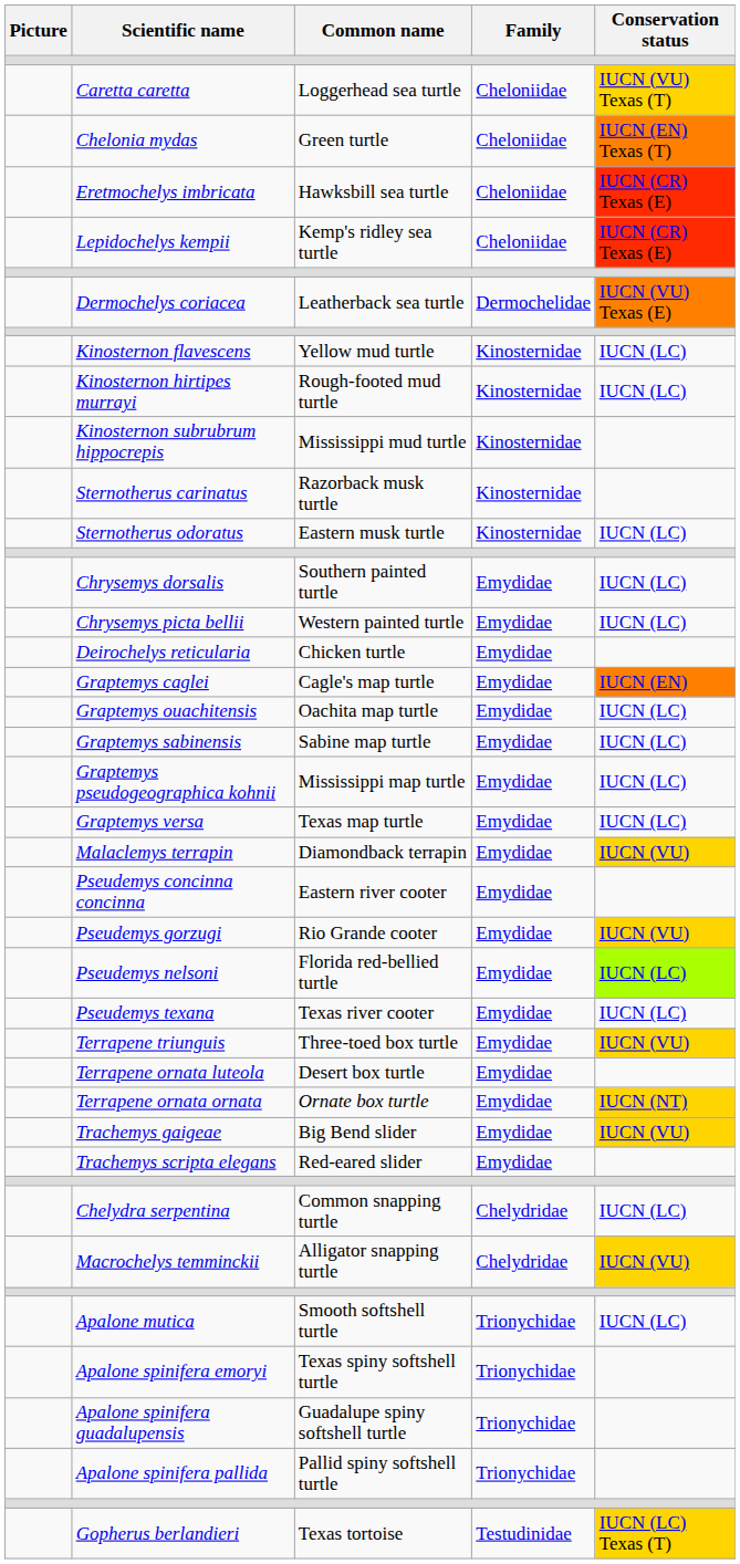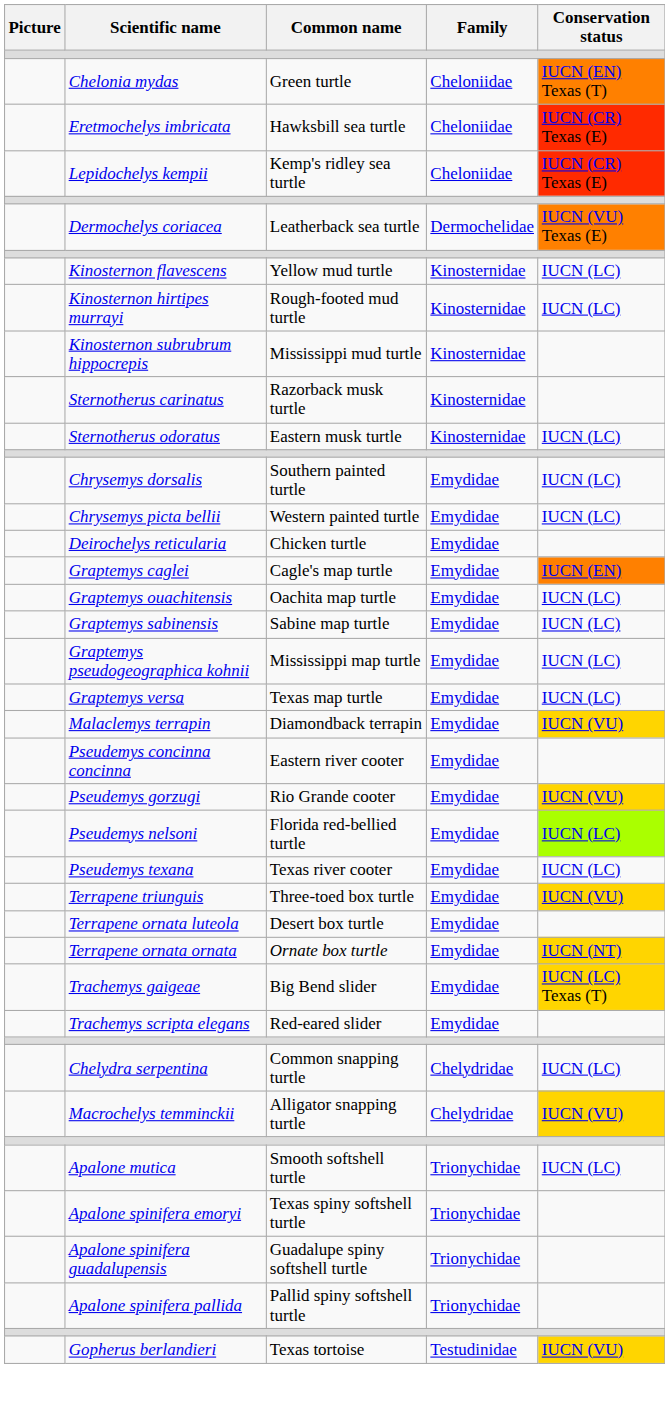 <table class="wikitable sortable mw-collapsible" style="width: 100%;">
 <tr>
 <th class=unsortable>Picture</th>
 <th>Scientific name</th>
 <th>Common name</th>
 <th>Family</th>
 <th>Conservation status</th>
 </tr>
 <tr>
 <th colspan="5"style="background:#dddddd;"></th>
-</tr>
-<tr>
-<td></td>
-<td><em><a href='#'>Caretta caretta</a></em></td>
-<td>Loggerhead sea turtle</td>
-<td><a href='#'>Cheloniidae</a></td>
-<td style="background: #FFD500;"><a href='#'>IUCN (VU)</a><br>Texas (T)</td>
 </tr>
 <tr>
 <td></td>
 <td><em><a href='#'>Chelonia mydas</a></em></td>
 <td>Green turtle</td>
 <td><a href='#'>Cheloniidae</a></td>
 <td style="background: #FF8000;"><a href='#'>IUCN (EN)</a><br>Texas (T)</td>
 </tr>
 <tr>
 <td></td>
 <td><em><a href='#'>Eretmochelys imbricata</a></em></td>
 <td>Hawksbill sea turtle</td>
 <td><a href='#'>Cheloniidae</a></td>
 <td style="background: #FF2A00;"><a href='#'>IUCN (CR)</a><br>Texas (E)</td>
 </tr>
 <tr>
 <td></td>
 <td><em><a href='#'>Lepidochelys kempii</a></em></td>
 <td>Kemp's ridley sea turtle</td>
 <td><a href='#'>Cheloniidae</a></td>
 <td style="background: #FF2A00;"><a href='#'>IUCN (CR)</a><br>Texas (E)</td>
 </tr>
 <tr>
 <th colspan="5"style="background:#dddddd;"></th>
 </tr>
 <tr>
 <td></td>
 <td><em><a href='#'>Dermochelys coriacea</a></em></td>
 <td>Leatherback sea turtle</td>
 <td><a href='#'>Dermochelidae</a></td>
 <td style="background: #FF8000;"><a href='#'>IUCN (VU)</a><br>Texas (E)</td>
 </tr>
 <tr>
 <th colspan="5"style="background:#dddddd;"></th>
 </tr>
 <tr>
 <td></td>
 <td><em><a href='#'>Kinosternon flavescens</a></em></td>
 <td>Yellow mud turtle</td>
 <td><a href='#'>Kinosternidae</a></td>
 <td><a href='#'>IUCN (LC)</a></td>
 </tr>
 <tr>
 <td></td>
 <td><em><a href='#'>Kinosternon hirtipes murrayi</a></em></td>
 <td>Rough-footed mud turtle</td>
 <td><a href='#'>Kinosternidae</a></td>
 <td><a href='#'>IUCN (LC)</a></td>
 </tr>
 <tr>
 <td></td>
 <td><em><a href='#'>Kinosternon subrubrum hippocrepis</a></em></td>
 <td>Mississippi mud turtle</td>
 <td><a href='#'>Kinosternidae</a></td>
 <td></td>
 </tr>
 <tr>
 <td></td>
 <td><em><a href='#'>Sternotherus carinatus</a></em></td>
 <td>Razorback musk turtle</td>
 <td><a href='#'>Kinosternidae</a></td>
 <td></td>
 </tr>
 <tr>
 <td></td>
 <td><em> <a href='#'>Sternotherus odoratus</a></em></td>
 <td>Eastern musk turtle</td>
 <td><a href='#'>Kinosternidae</a></td>
 <td><a href='#'>IUCN (LC)</a></td>
 </tr>
 <tr>
 <th colspan="5"style="background:#dddddd;"></th>
 </tr>
 <tr>
 <td></td>
 <td><em><a href='#'>Chrysemys dorsalis</a></em></td>
 <td>Southern painted turtle</td>
 <td><a href='#'>Emydidae</a></td>
 <td><a href='#'>IUCN (LC)</a></td>
 </tr>
 <tr>
 <td></td>
 <td><em><a href='#'>Chrysemys picta bellii</a></em></td>
 <td>Western painted turtle</td>
 <td><a href='#'>Emydidae</a></td>
 <td><a href='#'>IUCN (LC)</a></td>
 </tr>
 <tr>
 <td></td>
 <td><em><a href='#'>Deirochelys reticularia</a></em></td>
 <td>Chicken turtle</td>
 <td><a href='#'>Emydidae</a></td>
 <td></td>
 </tr>
 <tr>
 <td></td>
 <td><em><a href='#'>Graptemys caglei</a></em></td>
 <td>Cagle's map turtle</td>
 <td><a href='#'>Emydidae</a></td>
 <td style="background: #FF8000;"><a href='#'>IUCN (EN)</a></td>
 </tr>
 <tr>
 <td></td>
 <td><em><a href='#'>Graptemys ouachitensis</a></em></td>
 <td>Oachita map turtle</td>
 <td><a href='#'>Emydidae</a></td>
 <td><a href='#'>IUCN (LC)</a></td>
 </tr>
 <tr>
 <td></td>
 <td><em><a href='#'>Graptemys sabinensis</a></em></td>
 <td>Sabine map turtle</td>
 <td><a href='#'>Emydidae</a></td>
 <td><a href='#'>IUCN (LC)</a></td>
 </tr>
 <tr>
 <td></td>
 <td><em><a href='#'>Graptemys pseudogeographica kohnii</a></em></td>
 <td>Mississippi map turtle</td>
 <td><a href='#'>Emydidae</a></td>
 <td><a href='#'>IUCN (LC)</a></td>
 </tr>
 <tr>
 <td></td>
 <td><em><a href='#'>Graptemys versa</a></em></td>
 <td>Texas map turtle</td>
 <td><a href='#'>Emydidae</a></td>
 <td><a href='#'>IUCN (LC)</a></td>
 </tr>
 <tr>
 <td></td>
 <td><em><a href='#'>Malaclemys terrapin</a></em></td>
 <td>Diamondback terrapin</td>
 <td><a href='#'>Emydidae</a></td>
 <td style="background: #FFD500;"><a href='#'>IUCN (VU)</a></td>
 </tr>
 <tr>
 <td></td>
 <td><em><a href='#'>Pseudemys concinna concinna</a></em></td>
 <td>Eastern river cooter</td>
 <td><a href='#'>Emydidae</a></td>
 <td></td>
 </tr>
 <tr>
 <td></td>
 <td><em><a href='#'>Pseudemys gorzugi</a></em></td>
 <td>Rio Grande cooter</td>
 <td><a href='#'>Emydidae</a></td>
 <td style="background: #FFD500;"><a href='#'>IUCN (VU)</a></td>
 </tr>
 <tr>
 <td></td>
 <td><em><a href='#'>Pseudemys nelsoni</a></em></td>
 <td>Florida red-bellied turtle</td>
 <td><a href='#'>Emydidae</a></td>
 <td style="background: #AAFF00;"><a href='#'>IUCN (LC)</a><br></td>
 </tr>
 <tr>
 <td></td>
 <td><em><a href='#'>Pseudemys texana</a></em></td>
 <td>Texas river cooter</td>
 <td><a href='#'>Emydidae</a></td>
 <td><a href='#'>IUCN (LC)</a></td>
 </tr>
 <tr>
 <td></td>
 <td><em><a href='#'>Terrapene triunguis</a></em></td>
 <td>Three-toed box turtle</td>
 <td><a href='#'>Emydidae</a></td>
 <td style="background: #FFD500;"><a href='#'>IUCN (VU)</a></td>
 </tr>
 <tr>
 <td></td>
 <td><em><a href='#'>Terrapene ornata luteola</a></em></td>
 <td>Desert box turtle</td>
 <td><a href='#'>Emydidae</a></td>
 <td></td>
 </tr>
 <tr>
 <td></td>
 <td><em><a href='#'>Terrapene ornata ornata</a></em></td>
 <td><em>Ornate box turtle</em></td>
 <td><a href='#'>Emydidae</a></td>
 <td style="background: #FFD500;"><a href='#'>IUCN (NT)</a></td>
 </tr>
 <tr>
 <td></td>
 <td><em><a href='#'>Trachemys gaigeae</a></em></td>
 <td>Big Bend slider</td>
 <td><a href='#'>Emydidae</a></td>
-<td style="background: #FFD500;"><a href='#'>IUCN (VU)</a></td>
+<td style="background: #FFD500;"><a href='#'>IUCN (LC)</a><br>Texas (T)</td>
 </tr>
 <tr>
 <td></td>
 <td><em><a href='#'>Trachemys scripta elegans</a></em></td>
 <td>Red-eared slider</td>
 <td><a href='#'>Emydidae</a></td>
 <td></td>
 </tr>
 <tr>
 <th colspan="5"style="background:#dddddd;"></th>
 </tr>
 <tr>
 <td></td>
 <td><em><a href='#'>Chelydra serpentina</a></em></td>
 <td>Common snapping turtle</td>
 <td><a href='#'>Chelydridae</a></td>
 <td><a href='#'>IUCN (LC)</a></td>
 </tr>
 <tr>
 <td></td>
 <td><em><a href='#'>Macrochelys temminckii</a></em></td>
 <td>Alligator snapping turtle</td>
 <td><a href='#'>Chelydridae</a></td>
 <td style="background: #FFD500;"><a href='#'>IUCN (VU)</a></td>
 </tr>
 <tr>
 <th colspan="5"style="background:#dddddd;"></th>
 </tr>
 <tr>
 <td></td>
 <td><em><a href='#'>Apalone mutica</a></em></td>
 <td>Smooth softshell turtle</td>
 <td><a href='#'>Trionychidae</a></td>
 <td><a href='#'>IUCN (LC)</a></td>
 </tr>
 <tr>
 <td></td>
 <td><em><a href='#'>Apalone spinifera emoryi</a></em></td>
 <td>Texas spiny softshell turtle</td>
 <td><a href='#'>Trionychidae</a></td>
 <td></td>
 </tr>
 <tr>
 <td></td>
 <td><em><a href='#'>Apalone spinifera guadalupensis</a></em></td>
 <td>Guadalupe spiny softshell turtle</td>
 <td><a href='#'>Trionychidae</a></td>
 <td></td>
 </tr>
 <tr>
 <td></td>
 <td><em><a href='#'>Apalone spinifera pallida</a></em></td>
 <td>Pallid spiny softshell turtle</td>
 <td><a href='#'>Trionychidae</a></td>
 <td></td>
 </tr>
 <tr>
 <th colspan="5"style="background:#dddddd;"></th>
 </tr>
 <tr>
 <td></td>
 <td><em> <a href='#'>Gopherus berlandieri</a></em></td>
 <td>Texas tortoise</td>
 <td><a href='#'>Testudinidae</a></td>
-<td style="background: #FFD500;"><a href='#'>IUCN (LC)</a><br>Texas (T)</td>
+<td style="background: #FFD500;"><a href='#'>IUCN (VU)</a></td>
 </tr>
 </table>
